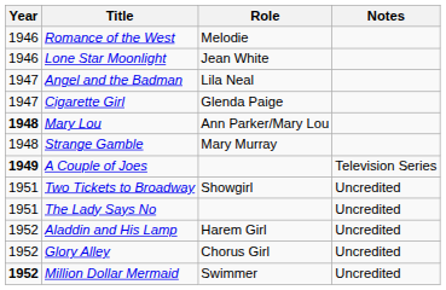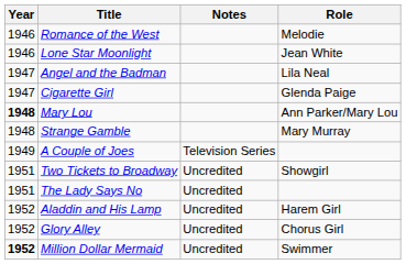 <table class="wikitable">
 <tr>
 <th>Year</th>
 <th>Title</th>
+<th>Notes</th>
 <th>Role</th>
-<th>Notes</th>
 </tr>
 <tr>
 <td>1946</td>
 <td><em><a href='#'>Romance of the West</a></em></td>
+<td></td>
 <td>Melodie</td>
-<td></td>
 </tr>
 <tr>
 <td>1946</td>
 <td><em><a href='#'>Lone Star Moonlight</a></em></td>
+<td></td>
 <td>Jean White</td>
-<td></td>
 </tr>
 <tr>
 <td>1947</td>
 <td><em><a href='#'>Angel and the Badman</a></em></td>
+<td></td>
 <td>Lila Neal</td>
-<td></td>
 </tr>
 <tr>
 <td>1947</td>
 <td><em><a href='#'>Cigarette Girl</a></em></td>
+<td></td>
 <td>Glenda Paige</td>
-<td></td>
 </tr>
 <tr>
 <td><strong>1948</strong></td>
 <td><em><a href='#'>Mary Lou</a></em></td>
+<td></td>
 <td>Ann Parker/Mary Lou</td>
-<td></td>
 </tr>
 <tr>
 <td>1948</td>
 <td><em><a href='#'>Strange Gamble</a></em></td>
+<td></td>
 <td>Mary Murray</td>
-<td></td>
 </tr>
 <tr>
-<td><strong>1949</strong></td>
+<td>1949</td>
 <td><em><a href='#'>A Couple of Joes</a></em></td>
+<td>Television Series</td>
 <td></td>
-<td>Television Series</td>
 </tr>
 <tr>
 <td>1951</td>
 <td><em><a href='#'>Two Tickets to Broadway</a></em></td>
+<td>Uncredited</td>
 <td>Showgirl</td>
-<td>Uncredited</td>
 </tr>
 <tr>
 <td>1951</td>
 <td><em><a href='#'>The Lady Says No</a></em></td>
+<td>Uncredited</td>
 <td></td>
-<td>Uncredited</td>
 </tr>
 <tr>
 <td>1952</td>
 <td><em><a href='#'>Aladdin and His Lamp</a></em></td>
+<td>Uncredited</td>
 <td>Harem Girl</td>
-<td>Uncredited</td>
 </tr>
 <tr>
 <td>1952</td>
 <td><em><a href='#'>Glory Alley</a></em></td>
+<td>Uncredited</td>
 <td>Chorus Girl</td>
-<td>Uncredited</td>
 </tr>
 <tr>
 <td><strong>1952</strong></td>
 <td><em><a href='#'>Million Dollar Mermaid</a></em></td>
+<td>Uncredited</td>
 <td>Swimmer</td>
-<td>Uncredited</td>
 </tr>
 </table>
